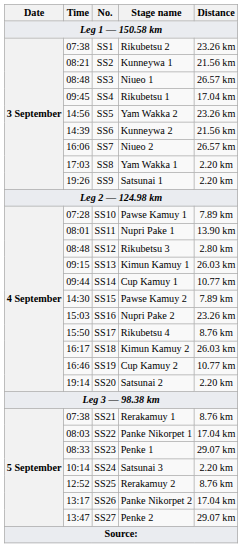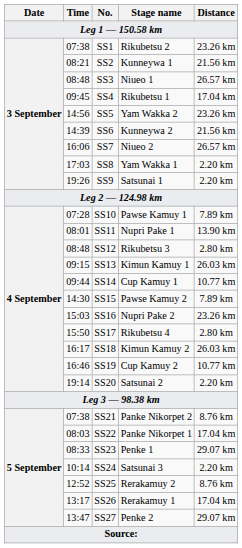 <table class="wikitable" style="font-size: 85%;">
 <tr>
 <th>Date</th>
 <th>Time</th>
 <th>No.</th>
 <th>Stage name</th>
 <th>Distance</th>
 </tr>
 <tr>
 <td style="background-color:#EAECF0; text-align:center" colspan="5"><strong><em>Leg 1 — 150.58 km</em></strong></td>
 </tr>
 <tr>
 <th rowspan="9">3 September</th>
 <td align="center">07:38</td>
 <td align="center">SS1</td>
 <td>Rikubetsu 2</td>
 <td align="center">23.26 km</td>
 </tr>
 <tr>
 <td align="center">08:21</td>
 <td align="center">SS2</td>
 <td>Kunneywa 1</td>
 <td align="center">21.56 km</td>
 </tr>
 <tr>
 <td align="center">08:48</td>
 <td align="center">SS3</td>
 <td>Niueo 1</td>
 <td align="center">26.57 km</td>
 </tr>
 <tr>
 <td align="center">09:45</td>
 <td align="center">SS4</td>
 <td>Rikubetsu 1</td>
 <td align="center">17.04 km</td>
 </tr>
 <tr>
 <td align="center">14:56</td>
 <td align="center">SS5</td>
 <td>Yam Wakka 2</td>
 <td align="center">23.26 km</td>
 </tr>
 <tr>
 <td align="center">14:39</td>
 <td align="center">SS6</td>
 <td>Kunneywa 2</td>
 <td align="center">21.56 km</td>
 </tr>
 <tr>
 <td align="center">16:06</td>
 <td align="center">SS7</td>
 <td>Niueo 2</td>
 <td align="center">26.57 km</td>
 </tr>
 <tr>
 <td align="center">17:03</td>
 <td align="center">SS8</td>
 <td>Yam Wakka 1</td>
 <td align="center">2.20 km</td>
 </tr>
 <tr>
 <td align="center">19:26</td>
 <td align="center">SS9</td>
 <td>Satsunai 1</td>
 <td align="center">2.20 km</td>
 </tr>
 <tr>
 <td style="background-color:#EAECF0; text-align:center" colspan="5"><strong><em>Leg 2 — 124.98 km</em></strong></td>
 </tr>
 <tr>
 <th rowspan="11">4 September</th>
 <td align="center">07:28</td>
 <td align="center">SS10</td>
 <td>Pawse Kamuy 1</td>
 <td align="center">7.89 km</td>
 </tr>
 <tr>
 <td align="center">08:01</td>
 <td align="center">SS11</td>
 <td>Nupri Pake 1</td>
 <td align="center">13.90 km</td>
 </tr>
 <tr>
 <td align="center">08:48</td>
 <td align="center">SS12</td>
 <td>Rikubetsu 3</td>
 <td align="center">2.80 km</td>
 </tr>
 <tr>
 <td align="center">09:15</td>
 <td align="center">SS13</td>
 <td>Kimun Kamuy 1</td>
 <td align="center">26.03 km</td>
 </tr>
 <tr>
 <td align="center">09:44</td>
 <td align="center">SS14</td>
 <td>Cup Kamuy 1</td>
 <td align="center">10.77 km</td>
 </tr>
 <tr>
 <td align="center">14:30</td>
 <td align="center">SS15</td>
 <td>Pawse Kamuy 2</td>
 <td align="center">7.89 km</td>
 </tr>
 <tr>
 <td align="center">15:03</td>
 <td align="center">SS16</td>
 <td>Nupri Pake 2</td>
 <td align="center">23.26 km</td>
 </tr>
 <tr>
 <td align="center">15:50</td>
 <td align="center">SS17</td>
 <td>Rikubetsu 4</td>
-<td align="center">8.76 km</td>
+<td align="center">2.80 km</td>
 </tr>
 <tr>
 <td align="center">16:17</td>
 <td align="center">SS18</td>
 <td>Kimun Kamuy 2</td>
 <td align="center">26.03 km</td>
 </tr>
 <tr>
 <td align="center">16:46</td>
 <td align="center">SS19</td>
 <td>Cup Kamuy 2</td>
 <td align="center">10.77 km</td>
 </tr>
 <tr>
 <td align="center">19:14</td>
 <td align="center">SS20</td>
 <td>Satsunai 2</td>
 <td align="center">2.20 km</td>
 </tr>
 <tr>
 <td style="background-color:#EAECF0; text-align:center" colspan="5"><strong><em>Leg 3 — 98.38 km</em></strong></td>
 </tr>
 <tr>
 <th rowspan="7">5 September</th>
 <td align="center">07:38</td>
 <td align="center">SS21</td>
-<td>Rerakamuy 1</td>
+<td>Panke Nikorpet 2</td>
 <td align="center">8.76 km</td>
 </tr>
 <tr>
 <td align="center">08:03</td>
 <td align="center">SS22</td>
 <td>Panke Nikorpet 1</td>
 <td align="center">17.04 km</td>
 </tr>
 <tr>
 <td align="center">08:33</td>
 <td align="center">SS23</td>
 <td>Penke 1</td>
 <td align="center">29.07 km</td>
 </tr>
 <tr>
 <td align="center">10:14</td>
 <td align="center">SS24</td>
 <td>Satsunai 3</td>
 <td align="center">2.20 km</td>
 </tr>
 <tr>
 <td align="center">12:52</td>
 <td align="center">SS25</td>
 <td>Rerakamuy 2</td>
 <td align="center">8.76 km</td>
 </tr>
 <tr>
 <td align="center">13:17</td>
 <td align="center">SS26</td>
-<td>Panke Nikorpet 2</td>
+<td>Rerakamuy 1</td>
 <td align="center">17.04 km</td>
 </tr>
 <tr>
 <td align="center">13:47</td>
 <td align="center">SS27</td>
 <td>Penke 2</td>
 <td align="center">29.07 km</td>
 </tr>
 <tr>
 <td style="background-color:#EAECF0; text-align:center" colspan="5"><strong>Source:</strong></td>
 </tr>
 </table>
